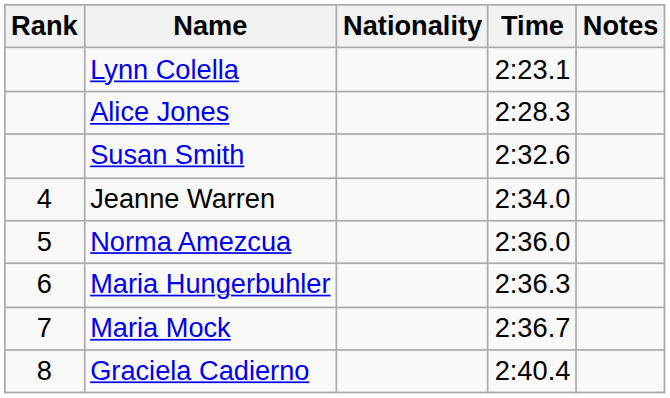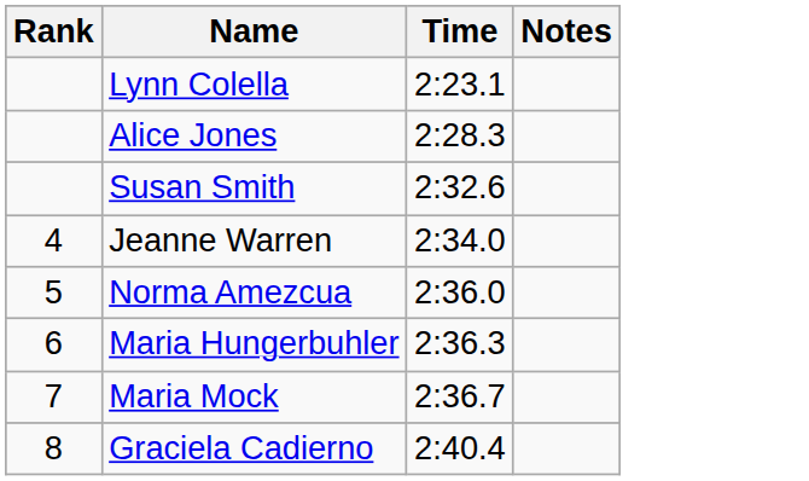 <table class="wikitable sortable" style="text-align:center">
 <tr>
 <th>Rank</th>
 <th>Name</th>
-<th>Nationality</th>
 <th>Time</th>
 <th>Notes</th>
 </tr>
 <tr>
 <td></td>
 <td align=left><a href='#'>Lynn Colella</a></td>
-<td align=left></td>
 <td>2:23.1</td>
 <td></td>
 </tr>
 <tr>
 <td></td>
 <td align=left><a href='#'>Alice Jones</a></td>
-<td align=left></td>
 <td>2:28.3</td>
 <td></td>
 </tr>
 <tr>
 <td></td>
 <td align=left><a href='#'>Susan Smith</a></td>
-<td align=left></td>
 <td>2:32.6</td>
 <td></td>
 </tr>
 <tr>
 <td>4</td>
 <td align=left>Jeanne Warren</td>
-<td align=left></td>
 <td>2:34.0</td>
 <td></td>
 </tr>
 <tr>
 <td>5</td>
 <td align=left><a href='#'>Norma Amezcua</a></td>
-<td align=left></td>
 <td>2:36.0</td>
 <td></td>
 </tr>
 <tr>
 <td>6</td>
 <td align=left><a href='#'>Maria Hungerbuhler</a></td>
-<td align=left></td>
 <td>2:36.3</td>
 <td></td>
 </tr>
 <tr>
 <td>7</td>
 <td align=left><a href='#'>Maria Mock</a></td>
-<td align=left></td>
 <td>2:36.7</td>
 <td></td>
 </tr>
 <tr>
 <td>8</td>
 <td align=left><a href='#'>Graciela Cadierno</a></td>
-<td align=left></td>
 <td>2:40.4</td>
 <td></td>
 </tr>
 </table>
